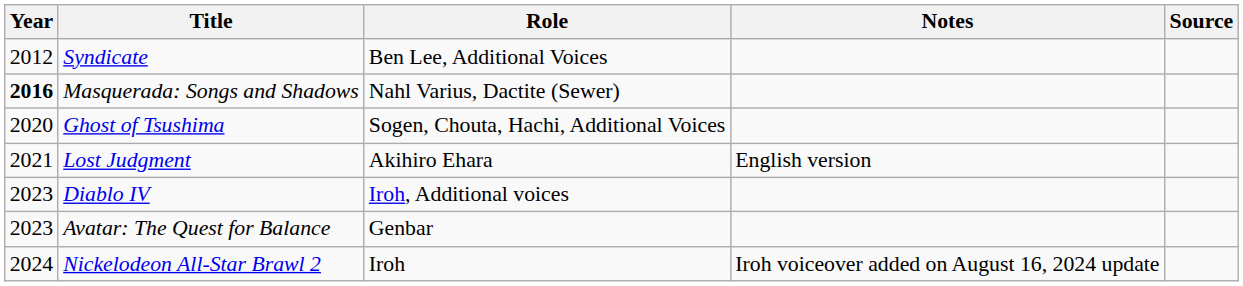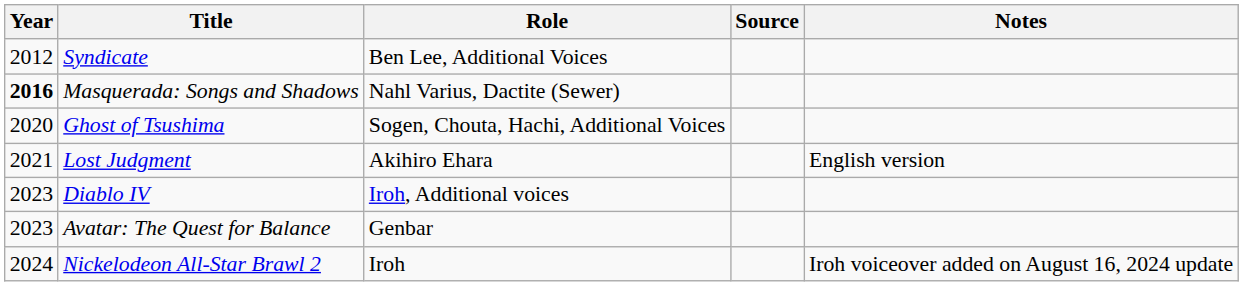 <table class="wikitable sortable plainrowheaders">
 <tr>
 <th>Year</th>
 <th>Title</th>
 <th>Role</th>
+<th class="unsortable">Source</th>
 <th class="unsortable">Notes</th>
-<th class="unsortable">Source</th>
 </tr>
 <tr>
 <td>2012</td>
 <td><em><a href='#'>Syndicate</a></em></td>
 <td>Ben Lee, Additional Voices</td>
 <td></td>
 <td></td>
 </tr>
 <tr>
 <td><strong>2016</strong></td>
 <td><em>Masquerada: Songs and Shadows</em></td>
 <td>Nahl Varius, Dactite (Sewer)</td>
 <td></td>
 <td></td>
 </tr>
 <tr>
 <td>2020</td>
 <td><em><a href='#'>Ghost of Tsushima</a></em></td>
 <td>Sogen, Chouta, Hachi, Additional Voices</td>
 <td></td>
 <td></td>
 </tr>
 <tr>
 <td>2021</td>
 <td><em><a href='#'>Lost Judgment</a></em></td>
 <td>Akihiro Ehara</td>
+<td></td>
 <td>English version</td>
-<td></td>
 </tr>
 <tr>
 <td>2023</td>
 <td><em><a href='#'>Diablo IV</a></em></td>
 <td><a href='#'>Iroh</a>, Additional voices</td>
 <td></td>
 <td></td>
 </tr>
 <tr>
 <td>2023</td>
 <td><em>Avatar: The Quest for Balance</em></td>
 <td>Genbar</td>
 <td></td>
 <td></td>
 </tr>
 <tr>
 <td>2024</td>
 <td><em><a href='#'>Nickelodeon All-Star Brawl 2</a></em></td>
 <td>Iroh</td>
+<td></td>
 <td>Iroh voiceover added on August 16, 2024 update</td>
-<td></td>
 </tr>
 </table>
